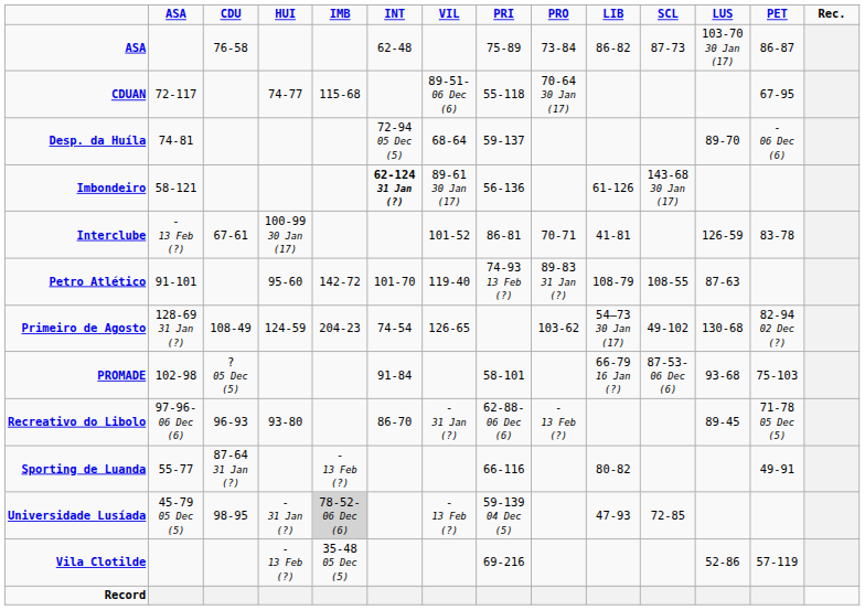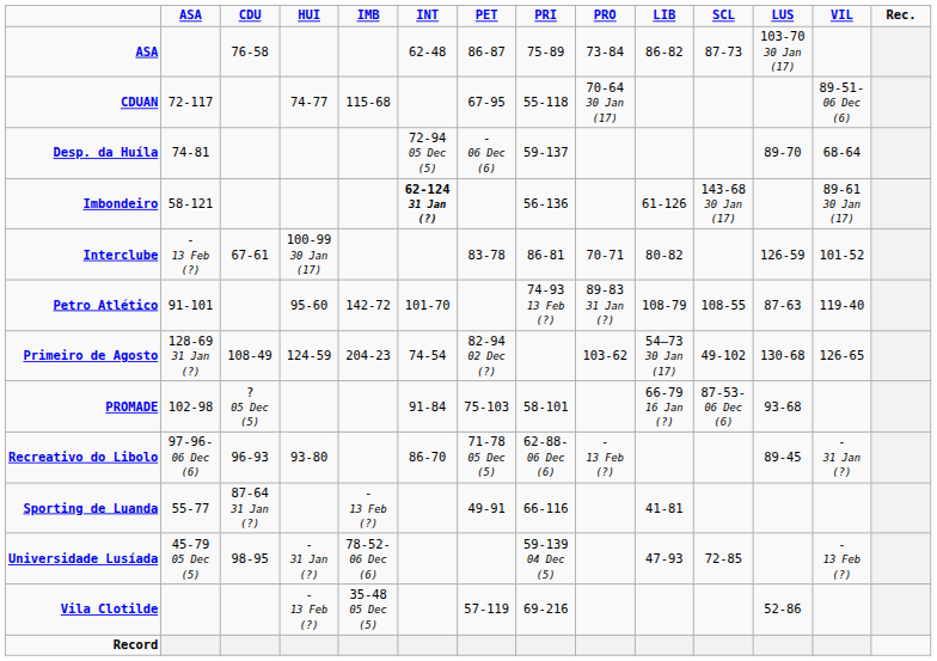 <table style="font-size: 90%; text-align: center" class="wikitable">
 <tr>
 <td></td>
 <td width=50><strong><a href='#'>ASA</a></strong></td>
 <td width=50><strong><a href='#'>CDU</a></strong></td>
 <td width=50><strong><a href='#'>HUI</a></strong></td>
 <td width=50><strong><a href='#'>IMB</a></strong></td>
 <td width=50><strong><a href='#'>INT</a></strong></td>
-<td width=50><strong><a href='#'>VIL</a></strong></td>
+<td width=50><strong><a href='#'>PET</a></strong></td>
 <td width=50><strong><a href='#'>PRI</a></strong></td>
 <td width=50><strong><a href='#'>PRO</a></strong></td>
 <td width=50><strong><a href='#'>LIB</a></strong></td>
 <td width=50><strong><a href='#'>SCL</a></strong></td>
 <td width=50><strong><a href='#'>LUS</a></strong></td>
-<td width=50><strong><a href='#'>PET</a></strong></td>
+<td width=50><strong><a href='#'>VIL</a></strong></td>
 <td width=50><strong>Rec.</strong></td>
 </tr>
 <tr>
 <td align=right><strong><a href='#'>ASA</a></strong></td>
 <td></td>
 <td>76-58</td>
 <td></td>
 <td></td>
 <td>62-48</td>
-<td></td>
+<td>86-87</td>
 <td>75-89</td>
 <td>73-84</td>
 <td>86-82</td>
 <td>87-73</td>
 <td>103-70<br><small><em>30 Jan <span>(17)</span></em></small></td>
-<td>86-87</td>
+<td></td>
 <th></th>
 </tr>
 <tr>
 <td align=right><strong><a href='#'>CDUAN</a></strong></td>
 <td>72-117</td>
 <td></td>
 <td>74-77</td>
 <td>115-68</td>
 <td></td>
-<td>89-51-<br><small><em>06 Dec <span>(6)</span></em></small></td>
+<td>67-95</td>
 <td>55-118</td>
 <td>70-64<br><small><em>30 Jan <span>(17)</span></em></small></td>
 <td></td>
 <td></td>
 <td></td>
-<td>67-95</td>
+<td>89-51-<br><small><em>06 Dec <span>(6)</span></em></small></td>
 <th></th>
 </tr>
 <tr>
 <td align=right><strong><a href='#'>Desp. da Huíla</a></strong></td>
 <td>74-81</td>
 <td></td>
 <td></td>
 <td></td>
 <td>72-94<br><small><em>05 Dec <span>(5)</span></em></small></td>
-<td>68-64</td>
+<td>-<br><small><em>06 Dec <span>(6)</span></em></small></td>
 <td>59-137</td>
 <td></td>
 <td></td>
 <td></td>
 <td>89-70</td>
-<td>-<br><small><em>06 Dec <span>(6)</span></em></small></td>
+<td>68-64</td>
 <th></th>
 </tr>
 <tr>
 <td align=right><strong><a href='#'>Imbondeiro</a></strong></td>
 <td>58-121</td>
 <td></td>
 <td></td>
 <td></td>
 <td><strong>62-124<br><small><em>31 Jan <span>(?)</span></em></small></strong></td>
-<td>89-61<br><small><em>30 Jan <span>(17)</span></em></small></td>
+<td></td>
 <td>56-136</td>
 <td></td>
 <td>61-126</td>
 <td>143-68<br><small><em>30 Jan <span>(17)</span></em></small></td>
 <td></td>
-<td></td>
+<td>89-61<br><small><em>30 Jan <span>(17)</span></em></small></td>
 <th></th>
 </tr>
 <tr>
 <td align=right><strong><a href='#'>Interclube</a></strong></td>
 <td>-<br><small><em>13 Feb <span>(?)</span></em></small></td>
 <td>67-61</td>
 <td>100-99<br><small><em>30 Jan <span>(17)</span></em></small></td>
 <td></td>
 <td></td>
-<td>101-52</td>
+<td>83-78</td>
 <td>86-81</td>
 <td>70-71</td>
-<td>41-81</td>
+<td>80-82</td>
 <td></td>
 <td>126-59</td>
-<td>83-78</td>
+<td>101-52</td>
 <th></th>
 </tr>
 <tr>
 <td align=right><strong><a href='#'>Petro Atlético</a></strong></td>
 <td>91-101</td>
 <td></td>
 <td>95-60</td>
 <td>142-72</td>
 <td>101-70</td>
-<td>119-40</td>
+<td></td>
 <td>74-93<br><small><em>13 Feb <span>(?)</span></em></small></td>
 <td>89-83<br><small><em>31 Jan <span>(?)</span></em></small></td>
 <td>108-79</td>
 <td>108-55</td>
 <td>87-63</td>
-<td></td>
+<td>119-40</td>
 <th></th>
 </tr>
 <tr>
 <td align=right><strong><a href='#'>Primeiro de Agosto</a></strong></td>
 <td>128-69<br><small><em>31 Jan <span>(?)</span></em></small></td>
 <td>108-49</td>
 <td>124-59</td>
 <td>204-23</td>
 <td>74-54</td>
-<td>126-65</td>
+<td>82-94<br><small><em>02 Dec <span>(?)</span></em></small></td>
 <td></td>
 <td>103-62</td>
 <td>54–73<br><small><em>30 Jan <span>(17)</span></em></small></td>
 <td>49-102</td>
 <td>130-68</td>
-<td>82-94<br><small><em>02 Dec <span>(?)</span></em></small></td>
+<td>126-65</td>
 <th></th>
 </tr>
 <tr>
 <td align=right><strong><a href='#'>PROMADE</a></strong></td>
 <td>102-98</td>
 <td>?<br><small><em>05 Dec <span>(5)</span></em></small></td>
 <td></td>
 <td></td>
 <td>91-84</td>
-<td></td>
+<td>75-103</td>
 <td>58-101</td>
 <td></td>
 <td>66-79<br><small><em>16 Jan <span>(?)</span></em></small></td>
 <td>87-53-<br><small><em>06 Dec <span>(6)</span></em></small></td>
 <td>93-68</td>
-<td>75-103</td>
+<td></td>
 <th></th>
 </tr>
 <tr>
 <td align=right><strong><a href='#'>Recreativo do Libolo</a></strong></td>
 <td>97-96-<br><small><em>06 Dec <span>(6)</span></em></small></td>
 <td>96-93</td>
 <td>93-80</td>
 <td></td>
 <td>86-70</td>
-<td>-<br><small><em>31 Jan <span>(?)</span></em></small></td>
+<td>71-78<br><small><em>05 Dec <span>(5)</span></em></small></td>
 <td>62-88-<br><small><em>06 Dec <span>(6)</span></em></small></td>
 <td>-<br><small><em>13 Feb <span>(?)</span></em></small></td>
 <td></td>
 <td></td>
 <td>89-45</td>
-<td>71-78<br><small><em>05 Dec <span>(5)</span></em></small></td>
+<td>-<br><small><em>31 Jan <span>(?)</span></em></small></td>
 <th></th>
 </tr>
 <tr>
 <td align=right><strong><a href='#'>Sporting de Luanda</a></strong></td>
 <td>55-77</td>
 <td>87-64<br><small><em>31 Jan <span>(?)</span></em></small></td>
 <td></td>
 <td>-<br><small><em>13 Feb <span>(?)</span></em></small></td>
 <td></td>
-<td></td>
+<td>49-91</td>
 <td>66-116</td>
 <td></td>
-<td>80-82</td>
+<td>41-81</td>
 <td></td>
 <td></td>
-<td>49-91</td>
+<td></td>
 <th></th>
 </tr>
 <tr>
 <td align=right><strong><a href='#'>Universidade Lusíada</a></strong></td>
 <td>45-79<br><small><em>05 Dec <span>(5)</span></em></small></td>
 <td>98-95</td>
 <td>-<br><small><em>31 Jan <span>(?)</span></em></small></td>
-<td style="background: lightgrey;">78-52-<br><small><em>06 Dec <span>(6)</span></em></small></td>
+<td>78-52-<br><small><em>06 Dec <span>(6)</span></em></small></td>
 <td></td>
-<td>-<br><small><em>13 Feb <span>(?)</span></em></small></td>
+<td></td>
 <td>59-139<br><small><em>04 Dec <span>(5)</span></em></small></td>
 <td></td>
 <td>47-93</td>
 <td>72-85</td>
 <td></td>
-<td></td>
+<td>-<br><small><em>13 Feb <span>(?)</span></em></small></td>
 <th></th>
 </tr>
 <tr>
 <td align=right><strong><a href='#'>Vila Clotilde</a></strong></td>
 <td></td>
 <td></td>
 <td>-<br><small><em>13 Feb <span>(?)</span></em></small></td>
 <td>35-48<br><small><em>05 Dec <span>(5)</span></em></small></td>
 <td></td>
-<td></td>
+<td>57-119</td>
 <td>69-216</td>
 <td></td>
 <td></td>
 <td></td>
 <td>52-86</td>
-<td>57-119</td>
+<td></td>
 <th></th>
 </tr>
 <tr>
 <td align=right><strong>Record</strong></td>
 <th></th>
 <th></th>
 <th></th>
 <th></th>
 <th></th>
 <th></th>
 <th></th>
 <th></th>
 <th></th>
 <th></th>
 <th></th>
 <th></th>
 <td></td>
 </tr>
 </table>
